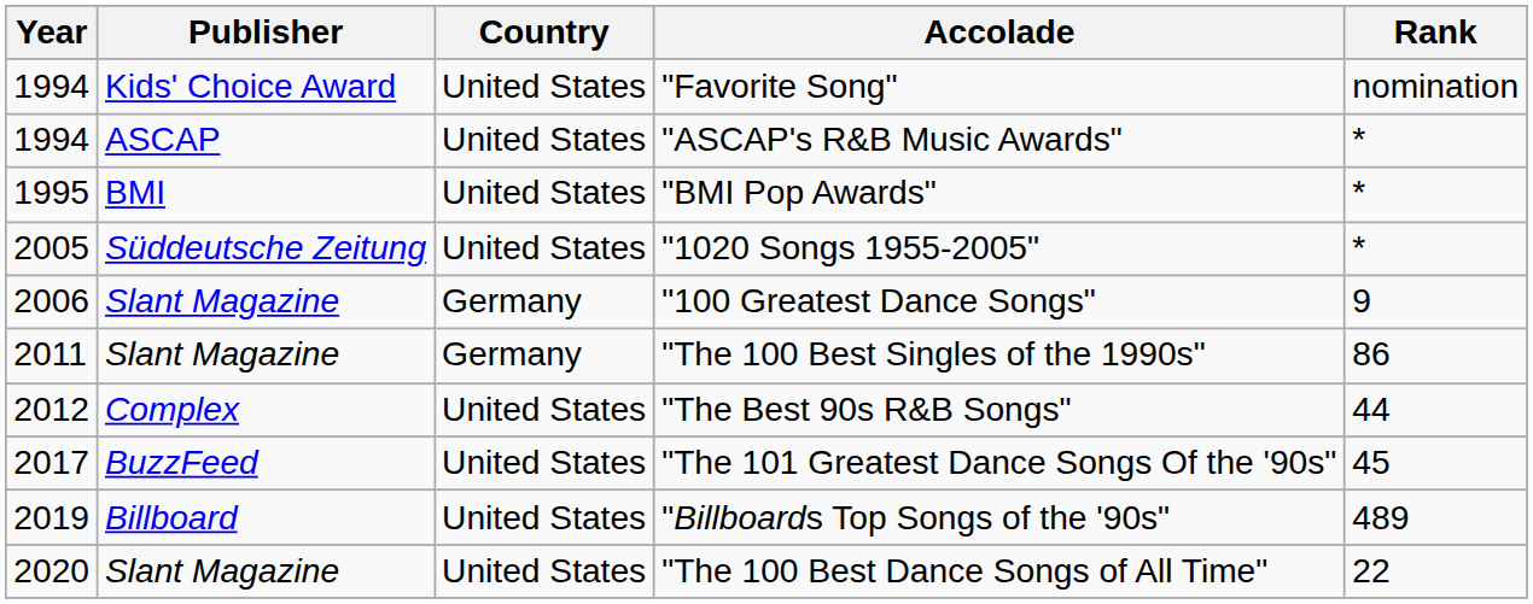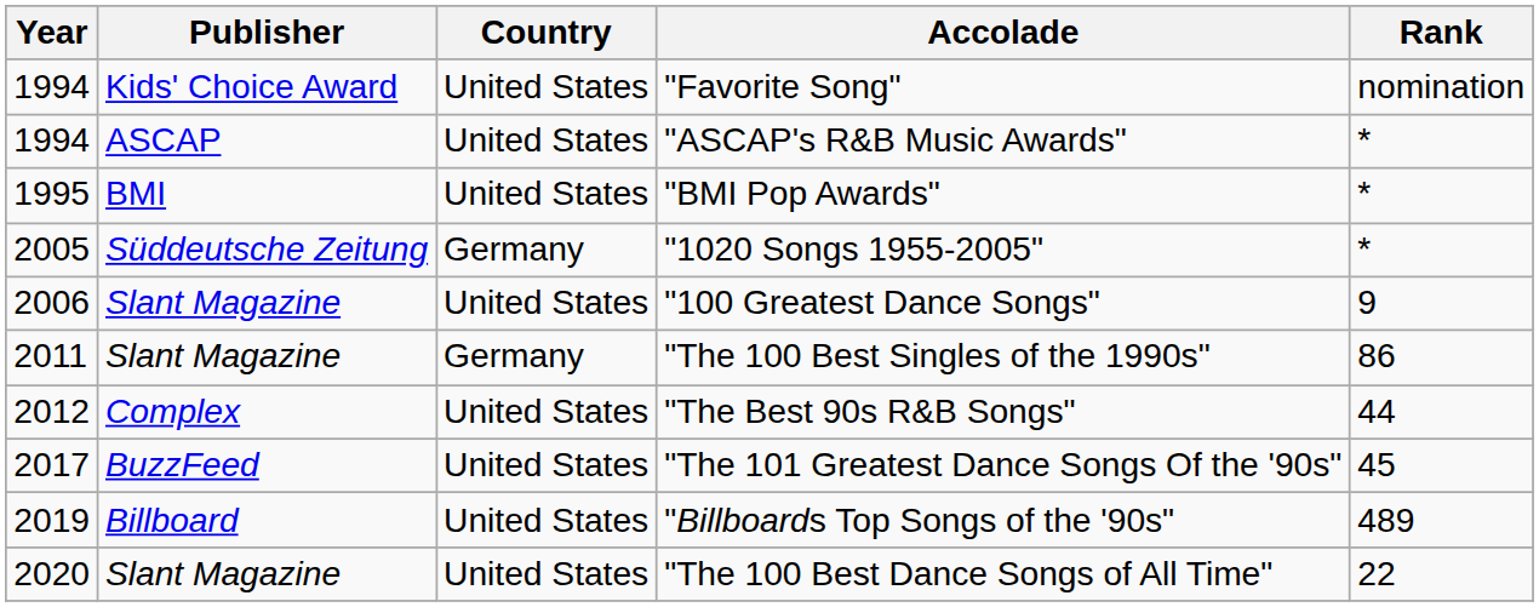 <table class="wikitable sortable">
 <tr>
 <th>Year</th>
 <th>Publisher</th>
 <th>Country</th>
 <th>Accolade</th>
 <th>Rank</th>
 </tr>
 <tr>
 <td>1994</td>
 <td><a href='#'>Kids' Choice Award</a></td>
 <td>United States</td>
 <td>"Favorite Song"</td>
 <td>nomination</td>
 </tr>
 <tr>
 <td>1994</td>
 <td><a href='#'>ASCAP</a></td>
 <td>United States</td>
 <td>"ASCAP's R&B Music Awards"</td>
 <td>*</td>
 </tr>
 <tr>
 <td>1995</td>
 <td><a href='#'>BMI</a></td>
 <td>United States</td>
 <td>"BMI Pop Awards"</td>
 <td>*</td>
 </tr>
 <tr>
 <td>2005</td>
 <td><em><a href='#'>Süddeutsche Zeitung</a></em></td>
-<td>United States</td>
+<td>Germany</td>
 <td>"1020 Songs 1955-2005"</td>
 <td>*</td>
 </tr>
 <tr>
 <td>2006</td>
 <td><em><a href='#'>Slant Magazine</a></em></td>
-<td>Germany</td>
+<td>United States</td>
 <td>"100 Greatest Dance Songs"</td>
 <td>9</td>
 </tr>
 <tr>
 <td>2011</td>
 <td><em>Slant Magazine</em></td>
 <td>Germany</td>
 <td>"The 100 Best Singles of the 1990s"</td>
 <td>86</td>
 </tr>
 <tr>
 <td>2012</td>
 <td><em><a href='#'>Complex</a></em></td>
 <td>United States</td>
 <td>"The Best 90s R&B Songs"</td>
 <td>44</td>
 </tr>
 <tr>
 <td>2017</td>
 <td><em><a href='#'>BuzzFeed</a></em></td>
 <td>United States</td>
 <td>"The 101 Greatest Dance Songs Of the '90s"</td>
 <td>45</td>
 </tr>
 <tr>
 <td>2019</td>
 <td><em><a href='#'>Billboard</a></em></td>
 <td>United States</td>
 <td>"<em>Billboard</em>s Top Songs of the '90s"</td>
 <td>489</td>
 </tr>
 <tr>
 <td>2020</td>
 <td><em>Slant Magazine</em></td>
 <td>United States</td>
 <td>"The 100 Best Dance Songs of All Time"</td>
 <td>22</td>
 </tr>
 </table>
